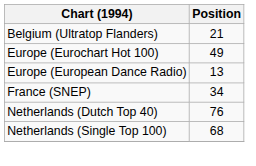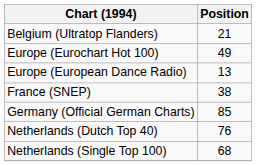 <table class="wikitable sortable">
 <tr>
 <th>Chart (1994)</th>
 <th>Position</th>
 </tr>
 <tr>
 <td>Belgium (Ultratop Flanders)</td>
 <td align="center">21</td>
 </tr>
 <tr>
 <td>Europe (Eurochart Hot 100)</td>
 <td align="center">49</td>
 </tr>
 <tr>
 <td>Europe (European Dance Radio)</td>
 <td align="center">13</td>
 </tr>
 <tr>
 <td>France (SNEP)</td>
-<td align="center">34</td>
+<td align="center">38</td>
+</tr>
+<tr>
+<td>Germany (Official German Charts)</td>
+<td align="center">85</td>
 </tr>
 <tr>
 <td>Netherlands (Dutch Top 40)</td>
 <td align="center">76</td>
 </tr>
 <tr>
 <td>Netherlands (Single Top 100)</td>
 <td align="center">68</td>
 </tr>
 <tr>
 </tr>
 </table>
